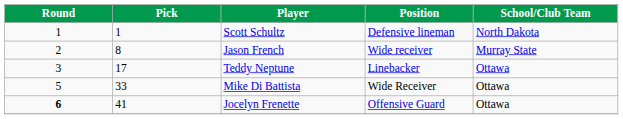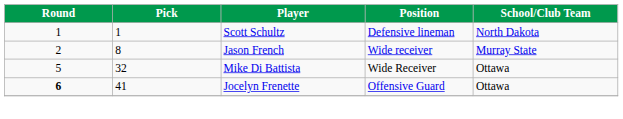 <table class="wikitable sortable sortable">
 <tr>
 <th style="background:#00994D;color:white;" width="15%">Round</th>
 <th style="background:#00994D;color:white;" width="15%">Pick</th>
 <th style="background:#00994D;color:white;" width="20%">Player</th>
 <th style="background:#00994D;color:white;" width="15%">Position</th>
 <th style="background:#00994D;color:white;" width="20%">School/Club Team</th>
 </tr>
 <tr>
 <td align=center>1</td>
 <td>1</td>
 <td><a href='#'>Scott Schultz</a></td>
 <td><a href='#'>Defensive lineman</a></td>
 <td><a href='#'>North Dakota</a></td>
 </tr>
 <tr>
 <td align=center>2</td>
 <td>8</td>
 <td><a href='#'>Jason French</a></td>
 <td><a href='#'>Wide receiver</a></td>
 <td><a href='#'>Murray State</a></td>
 </tr>
 <tr>
-<td align=center>3</td>
-<td>17</td>
-<td><a href='#'>Teddy Neptune</a></td>
-<td><a href='#'>Linebacker</a></td>
-<td><a href='#'>Ottawa</a></td>
-</tr>
-<tr>
 <td align=center>5</td>
-<td>33</td>
+<td>32</td>
 <td><a href='#'>Mike Di Battista</a></td>
 <td>Wide Receiver</td>
 <td>Ottawa</td>
 </tr>
 <tr>
 <td align=center><strong>6</strong></td>
 <td>41</td>
 <td><a href='#'>Jocelyn Frenette</a></td>
 <td><a href='#'>Offensive Guard</a></td>
 <td>Ottawa</td>
 </tr>
 <tr>
 </tr>
 </table>
